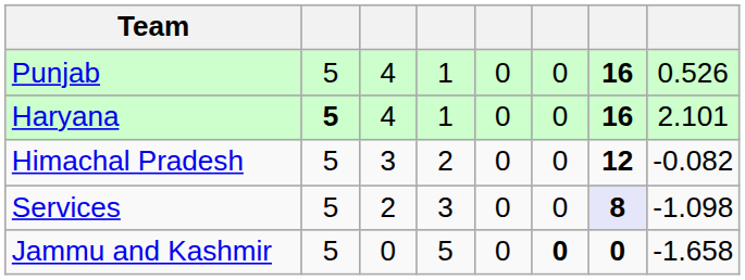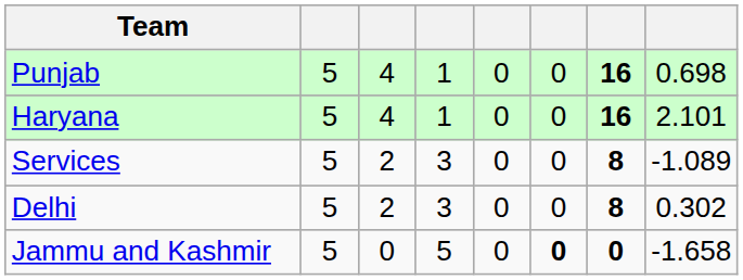 <table class="wikitable" style="text-align:center">
 <tr>
 <th style="width:160px">Team</th>
 <th style="width:25px"></th>
 <th style="width:25px"></th>
 <th style="width:25px"></th>
 <th style="width:25px"></th>
 <th style="width:25px"></th>
 <th style="width:25px"></th>
 <th style="width:25px"></th>
 </tr>
 <tr style="background:#cfc;">
 <td style="text-align:left"><a href='#'>Punjab</a> </td>
 <td>5</td>
 <td>4</td>
 <td>1</td>
 <td>0</td>
 <td>0</td>
 <td><strong>16</strong></td>
-<td>0.526</td>
+<td>0.698</td>
 </tr>
 <tr style="background:#cfc;">
 <td style="text-align:left"><a href='#'>Haryana</a></td>
-<td><strong>5</strong></td>
+<td>5</td>
 <td>4</td>
 <td>1</td>
 <td>0</td>
 <td>0</td>
 <td><strong>16</strong></td>
 <td>2.101</td>
 </tr>
 <tr>
-<td style="text-align:left"><a href='#'>Himachal Pradesh</a></td>
-<td>5</td>
-<td>3</td>
-<td>2</td>
-<td>0</td>
-<td>0</td>
-<td><strong>12</strong></td>
-<td>-0.082</td>
-</tr>
-<tr>
 <td style="text-align:left"><a href='#'>Services</a> </td>
 <td>5</td>
 <td>2</td>
 <td>3</td>
 <td>0</td>
 <td>0</td>
-<td style="background: lavender;"><strong>8</strong></td>
-<td>-1.098</td>
+<td><strong>8</strong></td>
+<td>-1.089</td>
+</tr>
+<tr>
+<td style="text-align:left"><a href='#'>Delhi</a></td>
+<td>5</td>
+<td>2</td>
+<td>3</td>
+<td>0</td>
+<td>0</td>
+<td><strong>8</strong></td>
+<td>0.302</td>
 </tr>
 <tr>
 <td style="text-align:left"><a href='#'>Jammu and Kashmir</a></td>
 <td>5</td>
 <td>0</td>
 <td>5</td>
 <td>0</td>
 <td><strong>0</strong></td>
 <td><strong>0</strong></td>
 <td>-1.658</td>
 </tr>
 </table>
